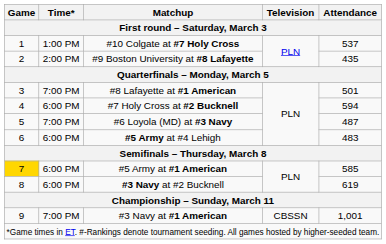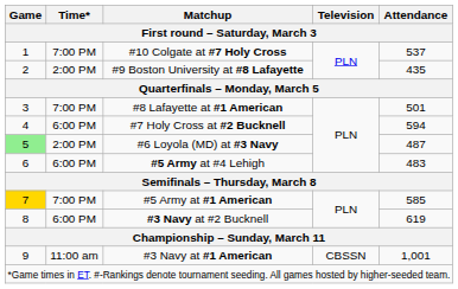 <table class="wikitable" style="text-align:center;font-size: 95%">
 <tr>
 <th>Game</th>
 <th>Time*</th>
 <th>Matchup</th>
 <th>Television</th>
 <th>Attendance</th>
 </tr>
 <tr>
 <th colspan=5>First round – Saturday, March 3</th>
 </tr>
 <tr>
 <td>1</td>
-<td>1:00 PM</td>
+<td>7:00 PM</td>
 <td>#10 Colgate at <strong>#7 Holy Cross</strong></td>
 <td rowspan=2><a href='#'>PLN</a></td>
 <td>537</td>
 </tr>
 <tr>
 <td>2</td>
 <td>2:00 PM</td>
 <td>#9 Boston University at <strong>#8 Lafayette</strong></td>
 <td>435</td>
 </tr>
 <tr>
 <th colspan=5>Quarterfinals – Monday, March 5</th>
 </tr>
 <tr>
 <td>3</td>
 <td>7:00 PM</td>
 <td>#8 Lafayette at <strong>#1 American</strong></td>
 <td rowspan=4>PLN</td>
 <td>501</td>
 </tr>
 <tr>
 <td>4</td>
 <td>6:00 PM</td>
 <td>#7 Holy Cross at <strong>#2 Bucknell</strong></td>
 <td>594</td>
 </tr>
 <tr>
-<td>5</td>
-<td>7:00 PM</td>
+<td style="background: lightgreen;">5</td>
+<td>2:00 PM</td>
 <td>#6 Loyola (MD) at <strong>#3 Navy</strong></td>
 <td>487</td>
 </tr>
 <tr>
 <td>6</td>
 <td>6:00 PM</td>
 <td><strong>#5 Army</strong> at #4 Lehigh</td>
 <td>483</td>
 </tr>
 <tr>
 <th colspan=5>Semifinals – Thursday, March 8</th>
 </tr>
 <tr>
 <td style="background: gold;">7</td>
-<td>6:00 PM</td>
+<td>7:00 PM</td>
 <td>#5 Army at <strong>#1 American</strong></td>
 <td rowspan=2>PLN</td>
 <td>585</td>
 </tr>
 <tr>
 <td>8</td>
 <td>6:00 PM</td>
 <td><strong>#3 Navy</strong> at #2 Bucknell</td>
 <td>619</td>
 </tr>
 <tr>
 <th colspan=5>Championship – Sunday, March 11</th>
 </tr>
 <tr>
 <td>9</td>
-<td>7:00 PM</td>
+<td>11:00 am</td>
 <td>#3 Navy at <strong>#1 American</strong></td>
 <td>CBSSN</td>
 <td>1,001</td>
 </tr>
 <tr>
 <td colspan=5><small>*Game times in <a href='#'>ET</a>. #-Rankings denote tournament seeding. All games hosted by higher-seeded team.</small></td>
 </tr>
 </table>
